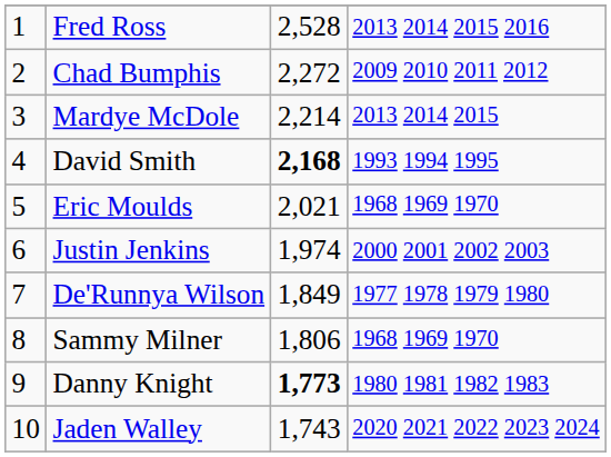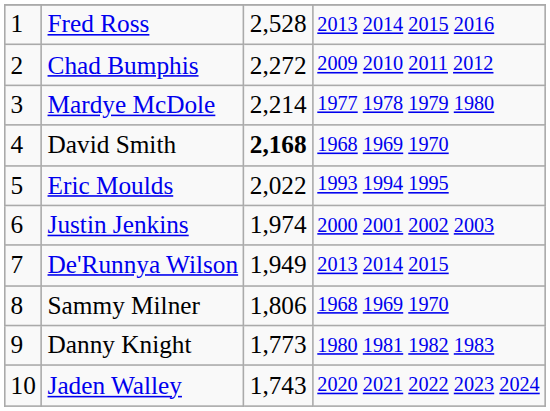 <table class="wikitable">
 <tr>
 </tr>
 <tr>
 <td>1</td>
 <td><a href='#'>Fred Ross</a></td>
 <td>2,528</td>
 <td style="font-size:80%;"><a href='#'>2013</a> <a href='#'>2014</a> <a href='#'>2015</a> <a href='#'>2016</a></td>
 </tr>
 <tr>
 <td>2</td>
 <td><a href='#'>Chad Bumphis</a></td>
 <td>2,272</td>
 <td style="font-size:80%;"><a href='#'>2009</a> <a href='#'>2010</a> <a href='#'>2011</a> <a href='#'>2012</a></td>
 </tr>
 <tr>
 <td>3</td>
 <td><a href='#'>Mardye McDole</a></td>
 <td>2,214</td>
-<td style="font-size:80%;"><a href='#'>2013</a> <a href='#'>2014</a> <a href='#'>2015</a></td>
+<td style="font-size:80%;"><a href='#'>1977</a> <a href='#'>1978</a> <a href='#'>1979</a> <a href='#'>1980</a></td>
 </tr>
 <tr>
 <td>4</td>
 <td>David Smith</td>
 <td><strong>2,168</strong></td>
-<td style="font-size:80%;"><a href='#'>1993</a> <a href='#'>1994</a> <a href='#'>1995</a></td>
+<td style="font-size:80%;"><a href='#'>1968</a> <a href='#'>1969</a> <a href='#'>1970</a></td>
 </tr>
 <tr>
 <td>5</td>
 <td><a href='#'>Eric Moulds</a></td>
-<td>2,021</td>
-<td style="font-size:80%;"><a href='#'>1968</a> <a href='#'>1969</a> <a href='#'>1970</a></td>
+<td>2,022</td>
+<td style="font-size:80%;"><a href='#'>1993</a> <a href='#'>1994</a> <a href='#'>1995</a></td>
 </tr>
 <tr>
 <td>6</td>
 <td><a href='#'>Justin Jenkins</a></td>
 <td>1,974</td>
 <td style="font-size:80%;"><a href='#'>2000</a> <a href='#'>2001</a> <a href='#'>2002</a> <a href='#'>2003</a></td>
 </tr>
 <tr>
 <td>7</td>
 <td><a href='#'>De'Runnya Wilson</a></td>
-<td>1,849</td>
-<td style="font-size:80%;"><a href='#'>1977</a> <a href='#'>1978</a> <a href='#'>1979</a> <a href='#'>1980</a></td>
+<td>1,949</td>
+<td style="font-size:80%;"><a href='#'>2013</a> <a href='#'>2014</a> <a href='#'>2015</a></td>
 </tr>
 <tr>
 <td>8</td>
 <td>Sammy Milner</td>
 <td>1,806</td>
 <td style="font-size:80%;"><a href='#'>1968</a> <a href='#'>1969</a> <a href='#'>1970</a></td>
 </tr>
 <tr>
 <td>9</td>
 <td>Danny Knight</td>
-<td><strong>1,773</strong></td>
+<td>1,773</td>
 <td style="font-size:80%;"><a href='#'>1980</a> <a href='#'>1981</a> <a href='#'>1982</a> <a href='#'>1983</a></td>
 </tr>
 <tr>
 <td>10</td>
 <td><a href='#'>Jaden Walley</a></td>
 <td>1,743</td>
 <td style="font-size:80%;"><a href='#'>2020</a> <a href='#'>2021</a> <a href='#'>2022</a> <a href='#'>2023</a> <a href='#'>2024</a></td>
 </tr>
 </table>
